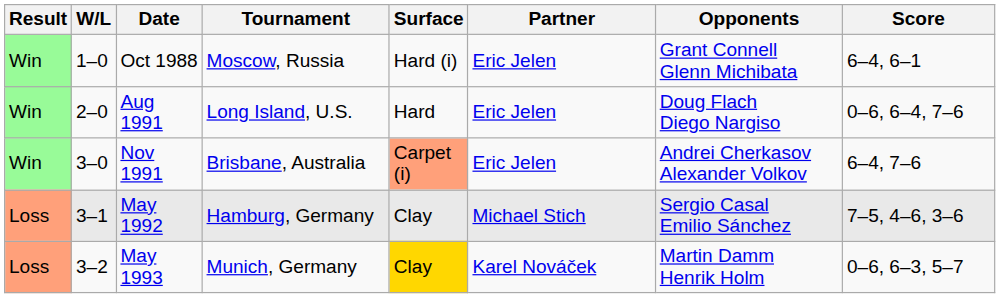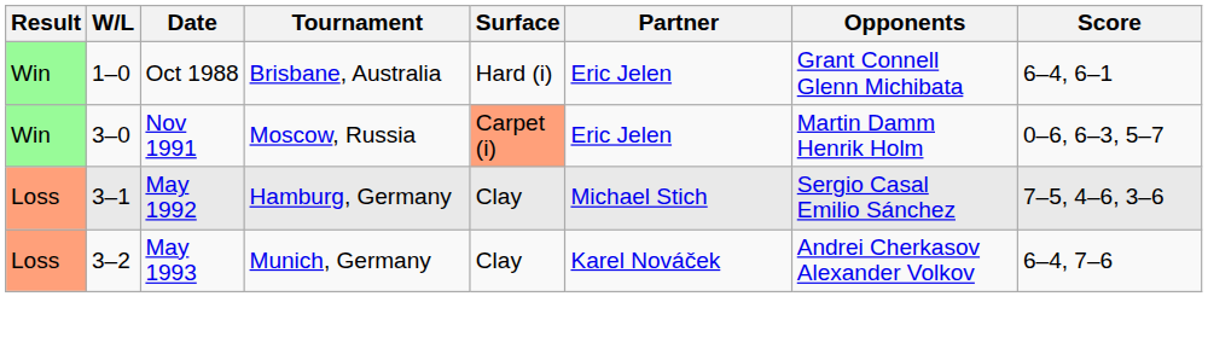 <table class="sortable wikitable">
 <tr>
 <th style="width:40px">Result</th>
 <th style="width:30px" class="unsortable">W/L</th>
 <th style="width:65px">Date</th>
 <th style="width:150px">Tournament</th>
 <th style="width:50px">Surface</th>
 <th style="width:150px">Partner</th>
 <th style="width:150px">Opponents</th>
 <th style="width:120px" class="unsortable">Score</th>
 </tr>
 <tr>
 <td style="background:#98fb98;">Win</td>
 <td>1–0</td>
 <td>Oct 1988</td>
-<td><a href='#'>Moscow</a>, Russia</td>
+<td><a href='#'>Brisbane</a>, Australia</td>
 <td>Hard (i)</td>
 <td> <a href='#'>Eric Jelen</a></td>
 <td> <a href='#'>Grant Connell</a><br>  <a href='#'>Glenn Michibata</a></td>
 <td>6–4, 6–1</td>
 </tr>
 <tr>
 <td style="background:#98fb98;">Win</td>
-<td>2–0</td>
-<td><a href='#'>Aug 1991</a></td>
-<td><a href='#'>Long Island</a>, U.S.</td>
-<td>Hard</td>
-<td> <a href='#'>Eric Jelen</a></td>
-<td> <a href='#'>Doug Flach</a> <br> <a href='#'>Diego Nargiso</a></td>
-<td>0–6, 6–4, 7–6</td>
-</tr>
-<tr>
-<td style="background:#98fb98;">Win</td>
 <td>3–0</td>
 <td><a href='#'>Nov 1991</a></td>
-<td><a href='#'>Brisbane</a>, Australia</td>
+<td><a href='#'>Moscow</a>, Russia</td>
 <td style="background: lightsalmon;">Carpet (i)</td>
 <td> <a href='#'>Eric Jelen</a></td>
-<td> <a href='#'>Andrei Cherkasov</a> <br> <a href='#'>Alexander Volkov</a></td>
-<td>6–4, 7–6</td>
+<td> <a href='#'>Martin Damm</a> <br> <a href='#'>Henrik Holm</a></td>
+<td>0–6, 6–3, 5–7</td>
 </tr>
 <tr style="background:#e9e9e9;">
 <td style="background:#ffa07a;">Loss</td>
 <td>3–1</td>
 <td><a href='#'>May 1992</a></td>
 <td><a href='#'>Hamburg</a>, Germany</td>
 <td>Clay</td>
 <td> <a href='#'>Michael Stich</a></td>
 <td> <a href='#'>Sergio Casal</a> <br> <a href='#'>Emilio Sánchez</a></td>
 <td>7–5, 4–6, 3–6</td>
 </tr>
 <tr>
 <td style="background:#ffa07a;">Loss</td>
 <td>3–2</td>
 <td><a href='#'>May 1993</a></td>
 <td><a href='#'>Munich</a>, Germany</td>
-<td style="background: gold;">Clay</td>
+<td>Clay</td>
 <td> <a href='#'>Karel Nováček</a></td>
-<td> <a href='#'>Martin Damm</a> <br> <a href='#'>Henrik Holm</a></td>
-<td>0–6, 6–3, 5–7</td>
+<td> <a href='#'>Andrei Cherkasov</a> <br> <a href='#'>Alexander Volkov</a></td>
+<td>6–4, 7–6</td>
 </tr>
 </table>
